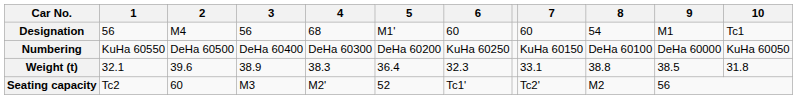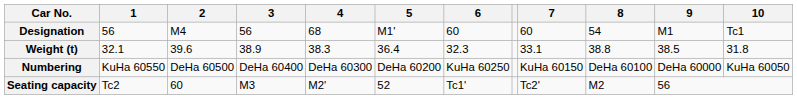 <table class="wikitable">
 <tr>
 <th>Car No.</th>
 <th>1</th>
 <th>2</th>
 <th>3</th>
 <th>4</th>
 <th>5</th>
 <th>6</th>
 <th></th>
 <th>7</th>
 <th>8</th>
 <th>9</th>
 <th>10</th>
 </tr>
 <tr>
 <th>Designation</th>
 <td>56</td>
 <td>M4</td>
 <td>56</td>
 <td>68</td>
 <td>M1'</td>
 <td>60</td>
 <td></td>
 <td>60</td>
 <td>54</td>
 <td>M1</td>
 <td>Tc1</td>
 </tr>
 <tr>
+<th>Weight (t)</th>
+<td>32.1</td>
+<td>39.6</td>
+<td>38.9</td>
+<td>38.3</td>
+<td>36.4</td>
+<td>32.3</td>
+<td></td>
+<td>33.1</td>
+<td>38.8</td>
+<td>38.5</td>
+<td>31.8</td>
+</tr>
+<tr>
 <th>Numbering</th>
 <td>KuHa 60550</td>
 <td>DeHa 60500</td>
 <td>DeHa 60400</td>
 <td>DeHa 60300</td>
 <td>DeHa 60200</td>
 <td>KuHa 60250</td>
 <td></td>
 <td>KuHa 60150</td>
 <td>DeHa 60100</td>
 <td>DeHa 60000</td>
 <td>KuHa 60050</td>
-</tr>
-<tr>
-<th>Weight (t)</th>
-<td>32.1</td>
-<td>39.6</td>
-<td>38.9</td>
-<td>38.3</td>
-<td>36.4</td>
-<td>32.3</td>
-<td></td>
-<td>33.1</td>
-<td>38.8</td>
-<td>38.5</td>
-<td>31.8</td>
 </tr>
 <tr>
 <th>Seating capacity</th>
 <td>Tc2</td>
 <td>60</td>
 <td>M3</td>
 <td>M2'</td>
 <td>52</td>
 <td>Tc1'</td>
 <td></td>
 <td>Tc2'</td>
 <td>M2</td>
 <td colspan="2">56</td>
 </tr>
 </table>
